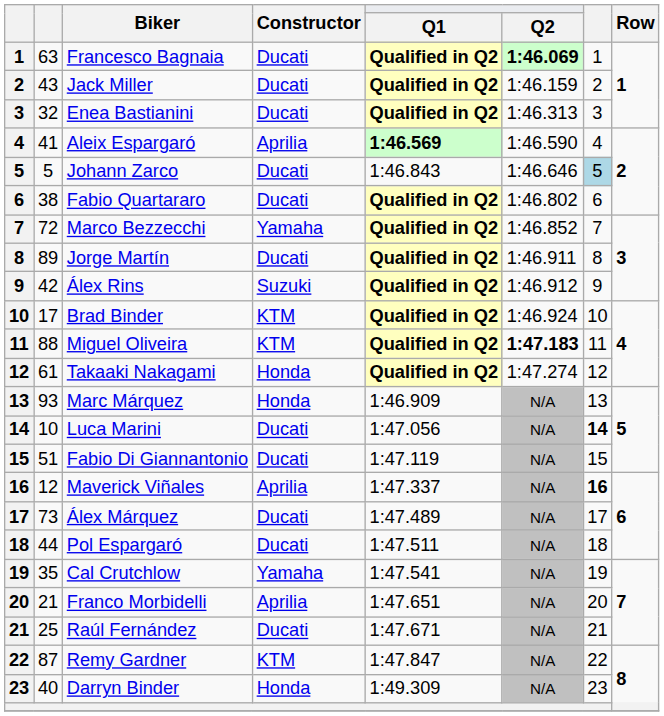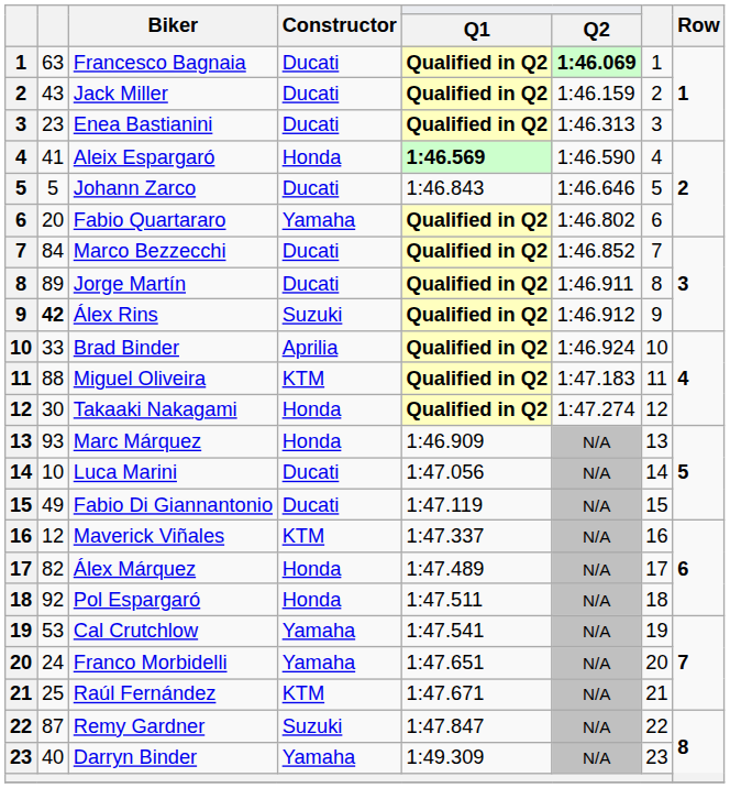 <table class="wikitable sortable" style="font-size: 85%;">
 <tr>
 <th rowspan="2"></th>
 <th rowspan="2"></th>
 <th rowspan="2">Biker</th>
 <th rowspan="2">Constructor</th>
 <th colspan="2" style="background:#eaecf0; text-align:center;"></th>
 <th rowspan="2"></th>
 <th rowspan="2">Row</th>
 </tr>
 <tr>
 <th scope="col">Q1</th>
 <th scope="col">Q2</th>
 </tr>
 <tr>
 <th scope="row">1</th>
 <td align="center">63</td>
 <td> <a href='#'>Francesco Bagnaia</a></td>
 <td><a href='#'>Ducati</a></td>
 <td style="background:#ffffbf;"><strong>Qualified in Q2</strong></td>
 <td style="background:#ccffcc;"><strong>1:46.069</strong></td>
 <td align="center">1</td>
 <td rowspan="3"><strong>1</strong></td>
 </tr>
 <tr>
 <th scope="row">2</th>
 <td align="center">43</td>
 <td> <a href='#'>Jack Miller</a></td>
 <td><a href='#'>Ducati</a></td>
 <td style="background:#ffffbf;"><strong>Qualified in Q2</strong></td>
 <td>1:46.159</td>
 <td align="center">2</td>
 </tr>
 <tr>
 <th scope="row">3</th>
-<td align="center">32</td>
+<td align="center">23</td>
 <td> <a href='#'>Enea Bastianini</a></td>
 <td><a href='#'>Ducati</a></td>
 <td style="background:#ffffbf;"><strong>Qualified in Q2</strong></td>
 <td>1:46.313</td>
 <td align="center">3</td>
 </tr>
 <tr>
 <th scope="row">4</th>
 <td align="center">41</td>
 <td> <a href='#'>Aleix Espargaró</a></td>
-<td><a href='#'>Aprilia</a></td>
+<td><a href='#'>Honda</a></td>
 <td style="background:#ccffcc;"><strong>1:46.569</strong></td>
 <td>1:46.590</td>
 <td align="center">4</td>
 <td rowspan="3"><strong>2</strong></td>
 </tr>
 <tr>
 <th scope="row">5</th>
 <td align="center">5</td>
 <td> <a href='#'>Johann Zarco</a></td>
 <td><a href='#'>Ducati</a></td>
 <td>1:46.843</td>
 <td>1:46.646</td>
-<td align="center" style="background: lightblue;">5</td>
+<td align="center">5</td>
 </tr>
 <tr>
 <th scope="row">6</th>
-<td align="center">38</td>
+<td align="center">20</td>
 <td> <a href='#'>Fabio Quartararo</a></td>
-<td><a href='#'>Ducati</a></td>
+<td><a href='#'>Yamaha</a></td>
 <td style="background:#ffffbf;"><strong>Qualified in Q2</strong></td>
 <td>1:46.802</td>
 <td align="center">6</td>
 </tr>
 <tr>
 <th scope="row">7</th>
-<td align="center">72</td>
+<td align="center">84</td>
 <td> <a href='#'>Marco Bezzecchi</a></td>
-<td><a href='#'>Yamaha</a></td>
+<td><a href='#'>Ducati</a></td>
 <td style="background:#ffffbf;"><strong>Qualified in Q2</strong></td>
 <td>1:46.852</td>
 <td align="center">7</td>
 <td rowspan="3"><strong>3</strong></td>
 </tr>
 <tr>
 <th scope="row">8</th>
 <td align="center">89</td>
 <td> <a href='#'>Jorge Martín</a></td>
 <td><a href='#'>Ducati</a></td>
 <td style="background:#ffffbf;"><strong>Qualified in Q2</strong></td>
 <td>1:46.911</td>
 <td align="center">8</td>
 </tr>
 <tr>
 <th scope="row">9</th>
-<td align="center">42</td>
+<td align="center"><strong>42</strong></td>
 <td> <a href='#'>Álex Rins</a></td>
 <td><a href='#'>Suzuki</a></td>
 <td style="background:#ffffbf;"><strong>Qualified in Q2</strong></td>
 <td>1:46.912</td>
 <td align="center">9</td>
 </tr>
 <tr>
 <th scope="row">10</th>
-<td align="center">17</td>
+<td align="center">33</td>
 <td> <a href='#'>Brad Binder</a></td>
-<td><a href='#'>KTM</a></td>
+<td><a href='#'>Aprilia</a></td>
 <td style="background:#ffffbf;"><strong>Qualified in Q2</strong></td>
 <td>1:46.924</td>
 <td align="center">10</td>
 <td rowspan="3"><strong>4</strong></td>
 </tr>
 <tr>
 <th scope="row">11</th>
 <td align="center">88</td>
 <td> <a href='#'>Miguel Oliveira</a></td>
 <td><a href='#'>KTM</a></td>
 <td style="background:#ffffbf;"><strong>Qualified in Q2</strong></td>
-<td><strong>1:47.183</strong></td>
+<td>1:47.183</td>
 <td align="center">11</td>
 </tr>
 <tr>
 <th scope="row">12</th>
-<td align="center">61</td>
+<td align="center">30</td>
 <td> <a href='#'>Takaaki Nakagami</a></td>
 <td><a href='#'>Honda</a></td>
 <td style="background:#ffffbf;"><strong>Qualified in Q2</strong></td>
 <td>1:47.274</td>
 <td align="center">12</td>
 </tr>
 <tr>
 <th scope="row">13</th>
 <td align="center">93</td>
 <td> <a href='#'>Marc Márquez</a></td>
 <td><a href='#'>Honda</a></td>
 <td>1:46.909</td>
 <td style="background: silver" align="center" data-sort-value="13"><small>N/A</small></td>
 <td align="center">13</td>
 <td rowspan="3"><strong>5</strong></td>
 </tr>
 <tr>
 <th scope="row">14</th>
 <td align="center">10</td>
 <td> <a href='#'>Luca Marini</a></td>
 <td><a href='#'>Ducati</a></td>
 <td>1:47.056</td>
 <td style="background: silver" align="center" data-sort-value="14"><small>N/A</small></td>
-<td align="center"><strong>14</strong></td>
+<td align="center">14</td>
 </tr>
 <tr>
 <th scope="row">15</th>
-<td align="center">51</td>
+<td align="center">49</td>
 <td> <a href='#'>Fabio Di Giannantonio</a></td>
 <td><a href='#'>Ducati</a></td>
 <td>1:47.119</td>
 <td style="background: silver" align="center" data-sort-value="15"><small>N/A</small></td>
 <td align="center">15</td>
 </tr>
 <tr>
 <th scope="row">16</th>
 <td align="center">12</td>
 <td> <a href='#'>Maverick Viñales</a></td>
-<td><a href='#'>Aprilia</a></td>
+<td><a href='#'>KTM</a></td>
 <td>1:47.337</td>
 <td style="background: silver" align="center" data-sort-value="16"><small>N/A</small></td>
-<td align="center"><strong>16</strong></td>
+<td align="center">16</td>
 <td rowspan="3"><strong>6</strong></td>
 </tr>
 <tr>
 <th scope="row">17</th>
-<td align="center">73</td>
+<td align="center">82</td>
 <td> <a href='#'>Álex Márquez</a></td>
-<td><a href='#'>Ducati</a></td>
+<td><a href='#'>Honda</a></td>
 <td>1:47.489</td>
 <td style="background: silver" align="center" data-sort-value="17"><small>N/A</small></td>
 <td align="center">17</td>
 </tr>
 <tr>
 <th scope="row">18</th>
-<td align="center">44</td>
+<td align="center">92</td>
 <td> <a href='#'>Pol Espargaró</a></td>
-<td><a href='#'>Ducati</a></td>
+<td><a href='#'>Honda</a></td>
 <td>1:47.511</td>
 <td style="background: silver" align="center" data-sort-value="18"><small>N/A</small></td>
 <td align="center">18</td>
 </tr>
 <tr>
 <th scope="row">19</th>
-<td align="center">35</td>
+<td align="center">53</td>
 <td> <a href='#'>Cal Crutchlow</a></td>
 <td><a href='#'>Yamaha</a></td>
 <td>1:47.541</td>
 <td style="background: silver" align="center" data-sort-value="19"><small>N/A</small></td>
 <td align="center">19</td>
 <td rowspan="3"><strong>7</strong></td>
 </tr>
 <tr>
 <th scope="row">20</th>
-<td align="center">21</td>
+<td align="center">24</td>
 <td> <a href='#'>Franco Morbidelli</a></td>
-<td><a href='#'>Aprilia</a></td>
+<td><a href='#'>Yamaha</a></td>
 <td>1:47.651</td>
 <td style="background: silver" align="center" data-sort-value="20"><small>N/A</small></td>
 <td align="center">20</td>
 </tr>
 <tr>
 <th scope="row">21</th>
 <td align="center">25</td>
 <td> <a href='#'>Raúl Fernández</a></td>
-<td><a href='#'>Ducati</a></td>
+<td><a href='#'>KTM</a></td>
 <td>1:47.671</td>
 <td style="background: silver" align="center" data-sort-value="21"><small>N/A</small></td>
 <td align="center">21</td>
 </tr>
 <tr>
 <th scope="row">22</th>
 <td align="center">87</td>
 <td> <a href='#'>Remy Gardner</a></td>
-<td><a href='#'>KTM</a></td>
+<td><a href='#'>Suzuki</a></td>
 <td>1:47.847</td>
 <td style="background: silver" align="center" data-sort-value="22"><small>N/A</small></td>
 <td align="center">22</td>
 <td rowspan="3"><strong>8</strong></td>
 </tr>
 <tr>
 <th scope="row">23</th>
 <td align="center">40</td>
 <td> <a href='#'>Darryn Binder</a></td>
-<td><a href='#'>Honda</a></td>
+<td><a href='#'>Yamaha</a></td>
 <td>1:49.309</td>
 <td style="background: silver" align="center" data-sort-value="23"><small>N/A</small></td>
 <td align="center">23</td>
 </tr>
 <tr>
 <th colspan="8"></th>
 </tr>
 <tr>
 </tr>
 </table>
